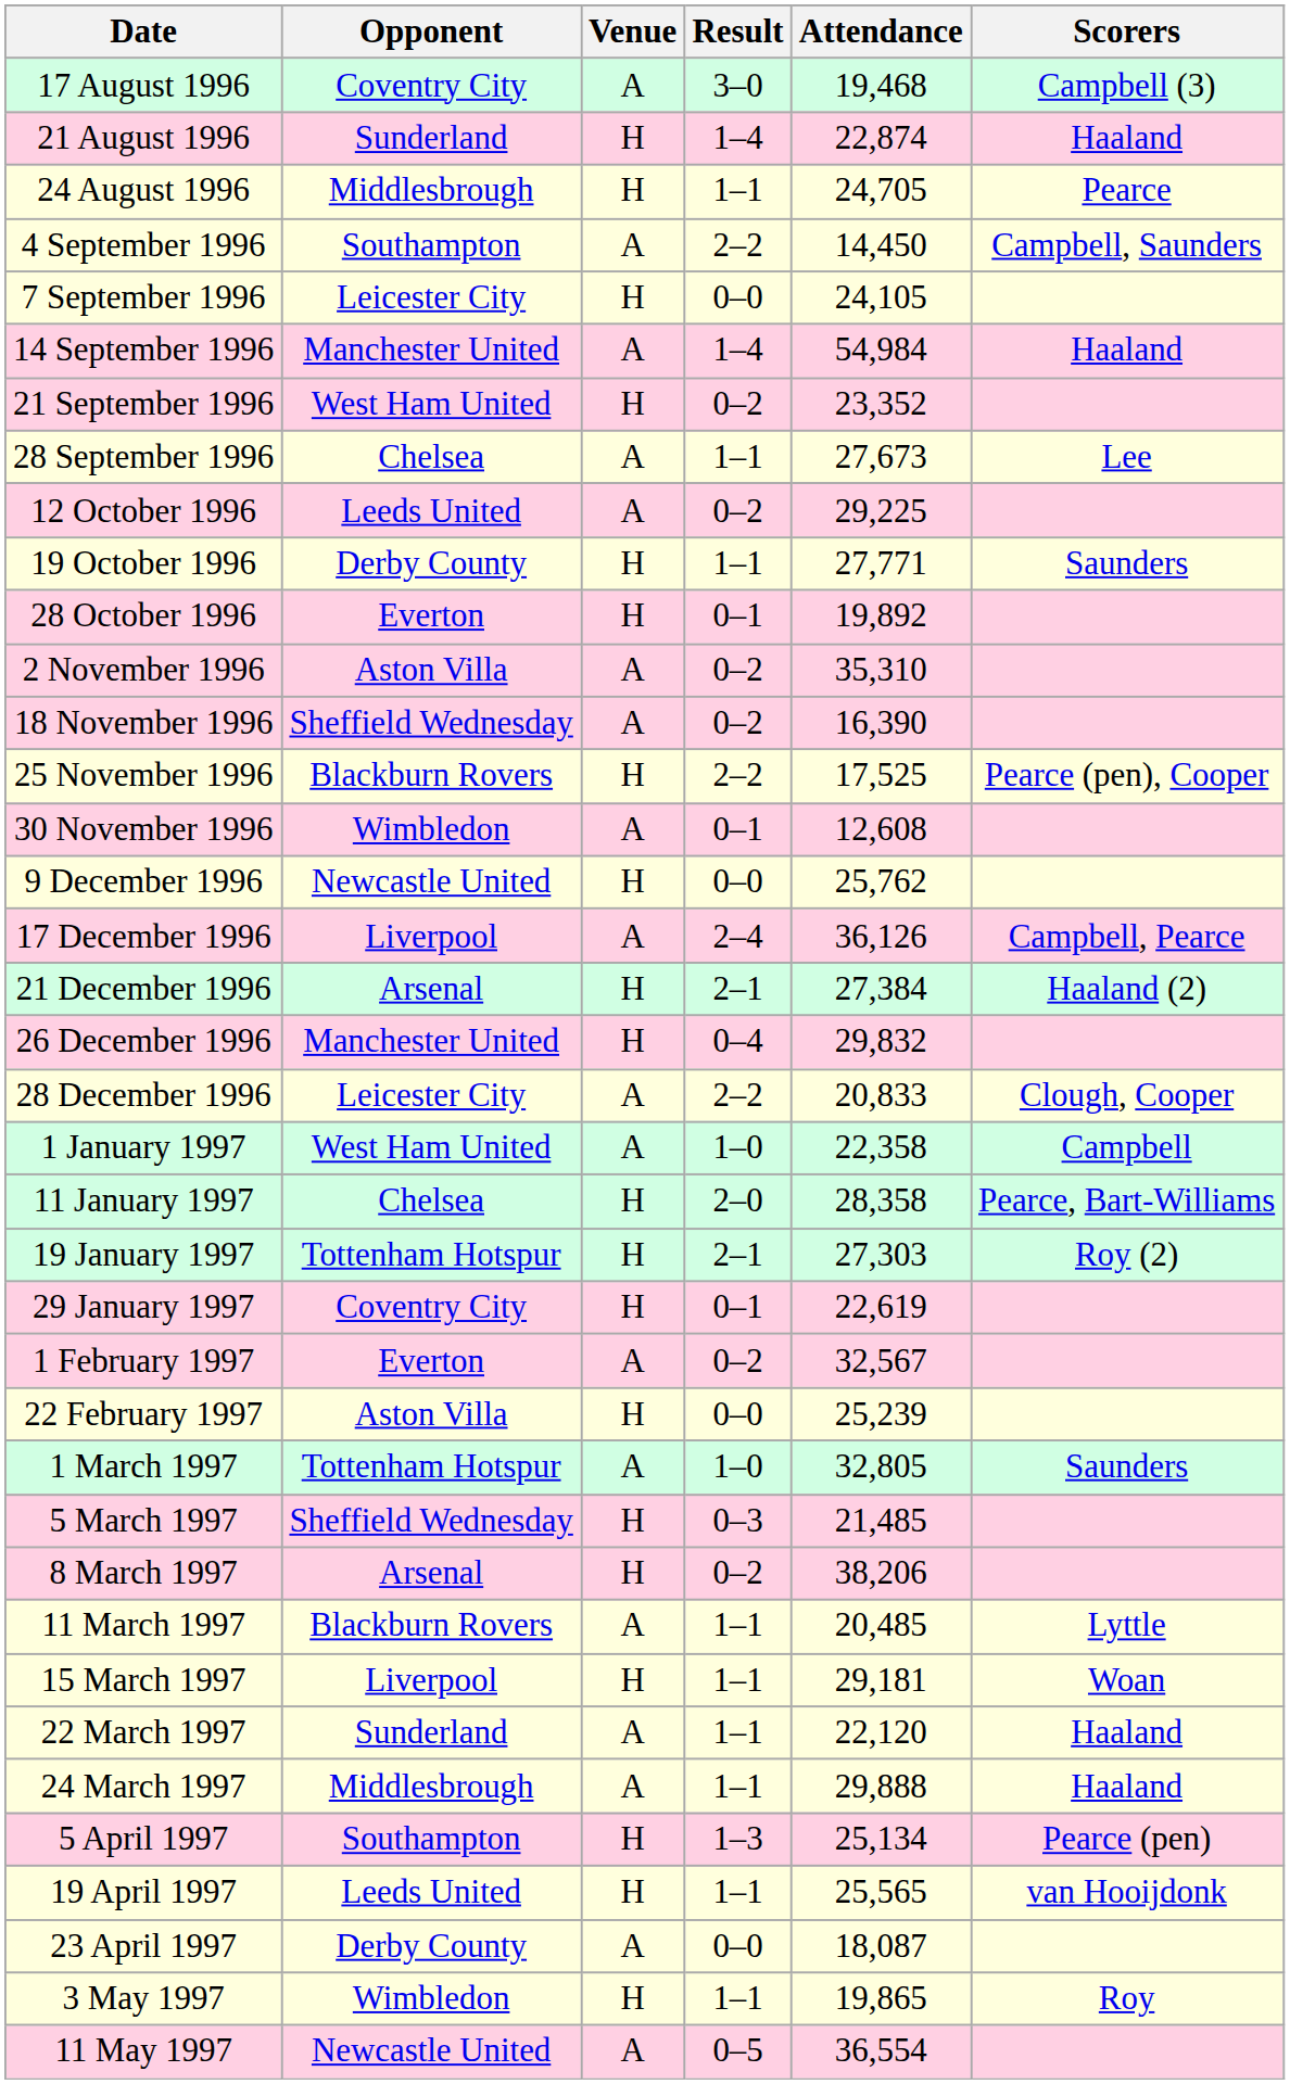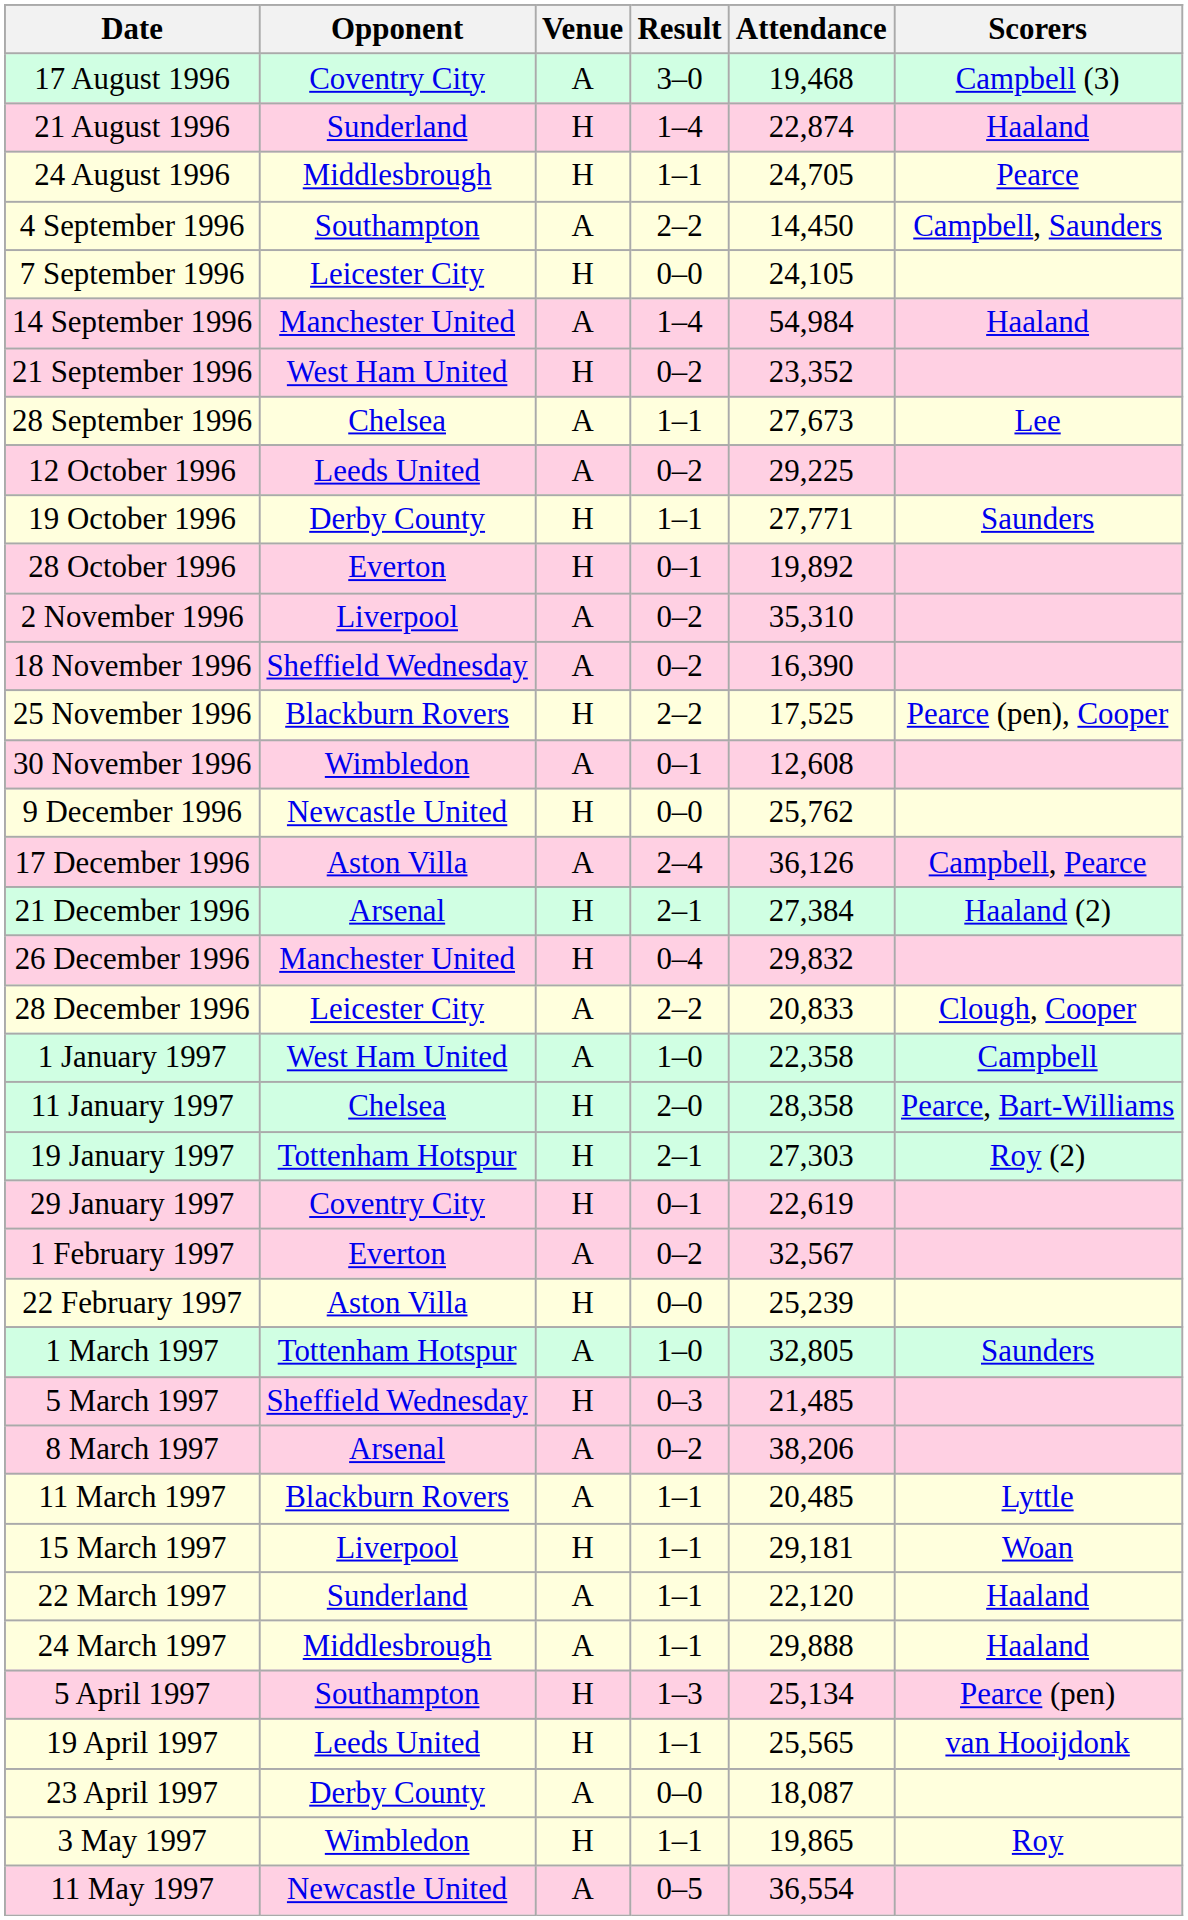 <table class="wikitable sortable" style="text-align:center;">
 <tr>
 <th>Date</th>
 <th>Opponent</th>
 <th>Venue</th>
 <th>Result</th>
 <th>Attendance</th>
 <th>Scorers</th>
 </tr>
 <tr style="background:#d0ffe3;">
 <td>17 August 1996</td>
 <td><a href='#'>Coventry City</a></td>
 <td>A</td>
 <td>3–0</td>
 <td>19,468</td>
 <td><a href='#'>Campbell</a> (3)</td>
 </tr>
 <tr style="background:#ffd0e3;">
 <td>21 August 1996</td>
 <td><a href='#'>Sunderland</a></td>
 <td>H</td>
 <td>1–4</td>
 <td>22,874</td>
 <td><a href='#'>Haaland</a></td>
 </tr>
 <tr style="background:#ffd;">
 <td>24 August 1996</td>
 <td><a href='#'>Middlesbrough</a></td>
 <td>H</td>
 <td>1–1</td>
 <td>24,705</td>
 <td><a href='#'>Pearce</a></td>
 </tr>
 <tr style="background:#ffd;">
 <td>4 September 1996</td>
 <td><a href='#'>Southampton</a></td>
 <td>A</td>
 <td>2–2</td>
 <td>14,450</td>
 <td><a href='#'>Campbell</a>, <a href='#'>Saunders</a></td>
 </tr>
 <tr style="background:#ffd;">
 <td>7 September 1996</td>
 <td><a href='#'>Leicester City</a></td>
 <td>H</td>
 <td>0–0</td>
 <td>24,105</td>
 <td></td>
 </tr>
 <tr style="background:#ffd0e3;">
 <td>14 September 1996</td>
 <td><a href='#'>Manchester United</a></td>
 <td>A</td>
 <td>1–4</td>
 <td>54,984</td>
 <td><a href='#'>Haaland</a></td>
 </tr>
 <tr style="background:#ffd0e3;">
 <td>21 September 1996</td>
 <td><a href='#'>West Ham United</a></td>
 <td>H</td>
 <td>0–2</td>
 <td>23,352</td>
 <td></td>
 </tr>
 <tr style="background:#ffd;">
 <td>28 September 1996</td>
 <td><a href='#'>Chelsea</a></td>
 <td>A</td>
 <td>1–1</td>
 <td>27,673</td>
 <td><a href='#'>Lee</a></td>
 </tr>
 <tr style="background:#ffd0e3;">
 <td>12 October 1996</td>
 <td><a href='#'>Leeds United</a></td>
 <td>A</td>
 <td>0–2</td>
 <td>29,225</td>
 <td></td>
 </tr>
 <tr style="background:#ffd;">
 <td>19 October 1996</td>
 <td><a href='#'>Derby County</a></td>
 <td>H</td>
 <td>1–1</td>
 <td>27,771</td>
 <td><a href='#'>Saunders</a></td>
 </tr>
 <tr style="background:#ffd0e3;">
 <td>28 October 1996</td>
 <td><a href='#'>Everton</a></td>
 <td>H</td>
 <td>0–1</td>
 <td>19,892</td>
 <td></td>
 </tr>
 <tr style="background:#ffd0e3;">
 <td>2 November 1996</td>
-<td><a href='#'>Aston Villa</a></td>
+<td><a href='#'>Liverpool</a></td>
 <td>A</td>
 <td>0–2</td>
 <td>35,310</td>
 <td></td>
 </tr>
 <tr style="background:#ffd0e3;">
 <td>18 November 1996</td>
 <td><a href='#'>Sheffield Wednesday</a></td>
 <td>A</td>
 <td>0–2</td>
 <td>16,390</td>
 <td></td>
 </tr>
 <tr style="background:#ffd;">
 <td>25 November 1996</td>
 <td><a href='#'>Blackburn Rovers</a></td>
 <td>H</td>
 <td>2–2</td>
 <td>17,525</td>
 <td><a href='#'>Pearce</a> (pen), <a href='#'>Cooper</a></td>
 </tr>
 <tr style="background:#ffd0e3;">
 <td>30 November 1996</td>
 <td><a href='#'>Wimbledon</a></td>
 <td>A</td>
 <td>0–1</td>
 <td>12,608</td>
 <td></td>
 </tr>
 <tr style="background:#ffd;">
 <td>9 December 1996</td>
 <td><a href='#'>Newcastle United</a></td>
 <td>H</td>
 <td>0–0</td>
 <td>25,762</td>
 <td></td>
 </tr>
 <tr style="background:#ffd0e3;">
 <td>17 December 1996</td>
-<td><a href='#'>Liverpool</a></td>
+<td><a href='#'>Aston Villa</a></td>
 <td>A</td>
 <td>2–4</td>
 <td>36,126</td>
 <td><a href='#'>Campbell</a>, <a href='#'>Pearce</a></td>
 </tr>
 <tr style="background:#d0ffe3;">
 <td>21 December 1996</td>
 <td><a href='#'>Arsenal</a></td>
 <td>H</td>
 <td>2–1</td>
 <td>27,384</td>
 <td><a href='#'>Haaland</a> (2)</td>
 </tr>
 <tr style="background:#ffd0e3;">
 <td>26 December 1996</td>
 <td><a href='#'>Manchester United</a></td>
 <td>H</td>
 <td>0–4</td>
 <td>29,832</td>
 <td></td>
 </tr>
 <tr style="background:#ffd;">
 <td>28 December 1996</td>
 <td><a href='#'>Leicester City</a></td>
 <td>A</td>
 <td>2–2</td>
 <td>20,833</td>
 <td><a href='#'>Clough</a>, <a href='#'>Cooper</a></td>
 </tr>
 <tr style="background:#d0ffe3;">
 <td>1 January 1997</td>
 <td><a href='#'>West Ham United</a></td>
 <td>A</td>
 <td>1–0</td>
 <td>22,358</td>
 <td><a href='#'>Campbell</a></td>
 </tr>
 <tr style="background:#d0ffe3;">
 <td>11 January 1997</td>
 <td><a href='#'>Chelsea</a></td>
 <td>H</td>
 <td>2–0</td>
 <td>28,358</td>
 <td><a href='#'>Pearce</a>, <a href='#'>Bart-Williams</a></td>
 </tr>
 <tr style="background:#d0ffe3;">
 <td>19 January 1997</td>
 <td><a href='#'>Tottenham Hotspur</a></td>
 <td>H</td>
 <td>2–1</td>
 <td>27,303</td>
 <td><a href='#'>Roy</a> (2)</td>
 </tr>
 <tr style="background:#ffd0e3;">
 <td>29 January 1997</td>
 <td><a href='#'>Coventry City</a></td>
 <td>H</td>
 <td>0–1</td>
 <td>22,619</td>
 <td></td>
 </tr>
 <tr style="background:#ffd0e3;">
 <td>1 February 1997</td>
 <td><a href='#'>Everton</a></td>
 <td>A</td>
 <td>0–2</td>
 <td>32,567</td>
 <td></td>
 </tr>
 <tr style="background:#ffd;">
 <td>22 February 1997</td>
 <td><a href='#'>Aston Villa</a></td>
 <td>H</td>
 <td>0–0</td>
 <td>25,239</td>
 <td></td>
 </tr>
 <tr style="background:#d0ffe3;">
 <td>1 March 1997</td>
 <td><a href='#'>Tottenham Hotspur</a></td>
 <td>A</td>
 <td>1–0</td>
 <td>32,805</td>
 <td><a href='#'>Saunders</a></td>
 </tr>
 <tr style="background:#ffd0e3;">
 <td>5 March 1997</td>
 <td><a href='#'>Sheffield Wednesday</a></td>
 <td>H</td>
 <td>0–3</td>
 <td>21,485</td>
 <td></td>
 </tr>
 <tr style="background:#ffd0e3;">
 <td>8 March 1997</td>
 <td><a href='#'>Arsenal</a></td>
-<td>H</td>
+<td>A</td>
 <td>0–2</td>
 <td>38,206</td>
 <td></td>
 </tr>
 <tr style="background:#ffd;">
 <td>11 March 1997</td>
 <td><a href='#'>Blackburn Rovers</a></td>
 <td>A</td>
 <td>1–1</td>
 <td>20,485</td>
 <td><a href='#'>Lyttle</a></td>
 </tr>
 <tr style="background:#ffd;">
 <td>15 March 1997</td>
 <td><a href='#'>Liverpool</a></td>
 <td>H</td>
 <td>1–1</td>
 <td>29,181</td>
 <td><a href='#'>Woan</a></td>
 </tr>
 <tr style="background:#ffd;">
 <td>22 March 1997</td>
 <td><a href='#'>Sunderland</a></td>
 <td>A</td>
 <td>1–1</td>
 <td>22,120</td>
 <td><a href='#'>Haaland</a></td>
 </tr>
 <tr style="background:#ffd;">
 <td>24 March 1997</td>
 <td><a href='#'>Middlesbrough</a></td>
 <td>A</td>
 <td>1–1</td>
 <td>29,888</td>
 <td><a href='#'>Haaland</a></td>
 </tr>
 <tr style="background:#ffd0e3;">
 <td>5 April 1997</td>
 <td><a href='#'>Southampton</a></td>
 <td>H</td>
 <td>1–3</td>
 <td>25,134</td>
 <td><a href='#'>Pearce</a> (pen)</td>
 </tr>
 <tr style="background:#ffd;">
 <td>19 April 1997</td>
 <td><a href='#'>Leeds United</a></td>
 <td>H</td>
 <td>1–1</td>
 <td>25,565</td>
 <td><a href='#'>van Hooijdonk</a></td>
 </tr>
 <tr style="background:#ffd;">
 <td>23 April 1997</td>
 <td><a href='#'>Derby County</a></td>
 <td>A</td>
 <td>0–0</td>
 <td>18,087</td>
 <td></td>
 </tr>
 <tr style="background:#ffd;">
 <td>3 May 1997</td>
 <td><a href='#'>Wimbledon</a></td>
 <td>H</td>
 <td>1–1</td>
 <td>19,865</td>
 <td><a href='#'>Roy</a></td>
 </tr>
 <tr style="background:#ffd0e3;">
 <td>11 May 1997</td>
 <td><a href='#'>Newcastle United</a></td>
 <td>A</td>
 <td>0–5</td>
 <td>36,554</td>
 <td></td>
 </tr>
 </table>
